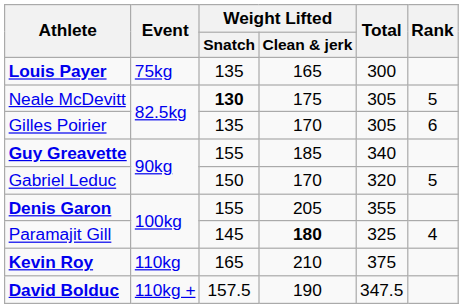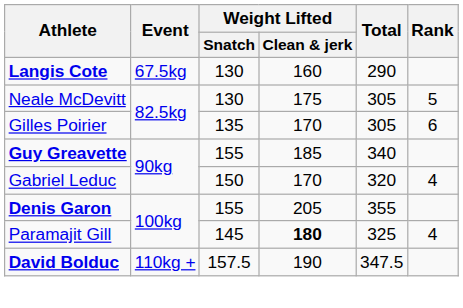 <table class="wikitable" style="font-size:90%; text-align:center">
 <tr>
 <th rowspan=2>Athlete</th>
 <th rowspan=2>Event</th>
 <th colspan="2">Weight Lifted</th>
 <th rowspan="2">Total</th>
 <th rowspan="2">Rank</th>
 </tr>
 <tr style="font-size:90%">
 <th>Snatch</th>
 <th>Clean & jerk</th>
 </tr>
 <tr align=center>
-<td align=left><strong><a href='#'>Louis Payer</a></strong></td>
-<td align=left><a href='#'>75kg</a></td>
-<td>135</td>
-<td>165</td>
-<td>300</td>
+<td align=left><strong><a href='#'>Langis Cote</a></strong></td>
+<td align=left><a href='#'>67.5kg</a></td>
+<td>130</td>
+<td>160</td>
+<td>290</td>
 <td></td>
 </tr>
 <tr align=center>
 <td align=left><a href='#'>Neale McDevitt</a></td>
 <td align=left rowspan=2><a href='#'>82.5kg</a></td>
-<td><strong>130</strong></td>
+<td>130</td>
 <td>175</td>
 <td>305</td>
 <td>5</td>
 </tr>
 <tr align=center>
 <td align=left><a href='#'>Gilles Poirier</a></td>
 <td>135</td>
 <td>170</td>
 <td>305</td>
 <td>6</td>
 </tr>
 <tr align=center>
 <td align=left><strong><a href='#'>Guy Greavette</a></strong></td>
 <td align=left rowspan=2><a href='#'>90kg</a></td>
 <td>155</td>
 <td>185</td>
 <td>340</td>
 <td></td>
 </tr>
 <tr align=center>
 <td align=left><a href='#'>Gabriel Leduc</a></td>
 <td>150</td>
 <td>170</td>
 <td>320</td>
-<td>5</td>
+<td>4</td>
 </tr>
 <tr align=center>
 <td align=left><strong><a href='#'>Denis Garon</a></strong></td>
 <td align=left rowspan=2><a href='#'>100kg</a></td>
 <td>155</td>
 <td>205</td>
 <td>355</td>
 <td></td>
 </tr>
 <tr align=center>
 <td align=left><a href='#'>Paramajit Gill</a></td>
 <td>145</td>
 <td><strong>180</strong></td>
 <td>325</td>
 <td>4</td>
 </tr>
 <tr align=center>
-<td align=left><strong><a href='#'>Kevin Roy</a></strong></td>
-<td align=left><a href='#'>110kg</a></td>
-<td>165</td>
-<td>210</td>
-<td>375</td>
-<td></td>
-</tr>
-<tr align=center>
 <td align=left><strong><a href='#'>David Bolduc</a></strong></td>
 <td align=left><a href='#'>110kg +</a></td>
 <td>157.5</td>
 <td>190</td>
 <td>347.5</td>
 <td></td>
 </tr>
 </table>
